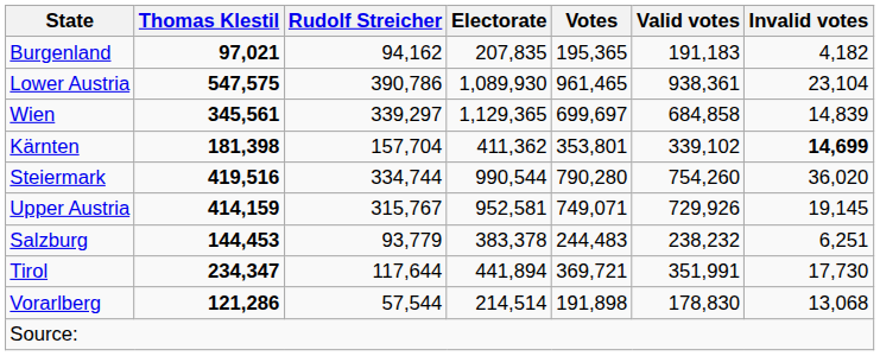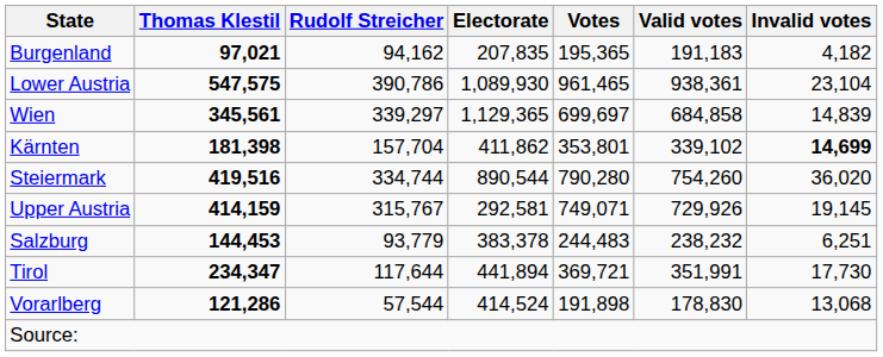 <table class="wikitable sortable"  style=text-align:right>
 <tr>
 <th>State</th>
 <th><a href='#'>Thomas Klestil</a></th>
 <th><a href='#'>Rudolf Streicher</a></th>
 <th>Electorate</th>
 <th>Votes</th>
 <th>Valid votes</th>
 <th>Invalid votes</th>
 </tr>
 <tr>
 <td align=left><a href='#'>Burgenland</a></td>
 <td><strong>97,021</strong></td>
 <td>94,162</td>
 <td>207,835</td>
 <td>195,365</td>
 <td>191,183</td>
 <td>4,182</td>
 </tr>
 <tr>
 <td align=left><a href='#'>Lower Austria</a></td>
 <td><strong>547,575</strong></td>
 <td>390,786</td>
 <td>1,089,930</td>
 <td>961,465</td>
 <td>938,361</td>
 <td>23,104</td>
 </tr>
 <tr>
 <td align=left><a href='#'>Wien</a></td>
 <td><strong>345,561</strong></td>
 <td>339,297</td>
 <td>1,129,365</td>
 <td>699,697</td>
 <td>684,858</td>
 <td>14,839</td>
 </tr>
 <tr>
 <td align=left><a href='#'>Kärnten</a></td>
 <td><strong>181,398</strong></td>
 <td>157,704</td>
-<td>411,362</td>
+<td>411,862</td>
 <td>353,801</td>
 <td>339,102</td>
 <td><strong>14,699</strong></td>
 </tr>
 <tr>
 <td align=left><a href='#'>Steiermark</a></td>
 <td><strong>419,516</strong></td>
 <td>334,744</td>
-<td>990,544</td>
+<td>890,544</td>
 <td>790,280</td>
 <td>754,260</td>
 <td>36,020</td>
 </tr>
 <tr>
 <td align=left><a href='#'>Upper Austria</a></td>
 <td><strong>414,159</strong></td>
 <td>315,767</td>
-<td>952,581</td>
+<td>292,581</td>
 <td>749,071</td>
 <td>729,926</td>
 <td>19,145</td>
 </tr>
 <tr>
 <td align=left><a href='#'>Salzburg</a></td>
 <td><strong>144,453</strong></td>
 <td>93,779</td>
 <td>383,378</td>
 <td>244,483</td>
 <td>238,232</td>
 <td>6,251</td>
 </tr>
 <tr>
 <td align=left><a href='#'>Tirol</a></td>
 <td><strong>234,347</strong></td>
 <td>117,644</td>
 <td>441,894</td>
 <td>369,721</td>
 <td>351,991</td>
 <td>17,730</td>
 </tr>
 <tr>
 <td align=left><a href='#'>Vorarlberg</a></td>
 <td><strong>121,286</strong></td>
 <td>57,544</td>
-<td>214,514</td>
+<td>414,524</td>
 <td>191,898</td>
 <td>178,830</td>
 <td>13,068</td>
 </tr>
 <tr>
 <td colspan=9 align=left>Source:  </td>
 </tr>
 </table>
